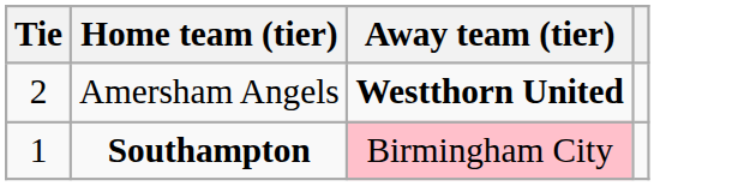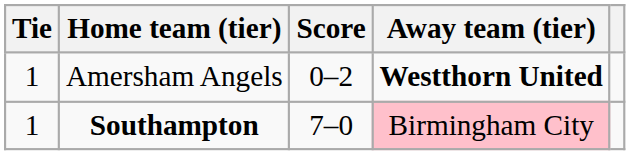 <table class="wikitable" style="text-align:center; font-size:85%">
 <tr>
 <th>Tie</th>
 <th>Home team (tier)</th>
+<th>Score</th>
 <th>Away team (tier)</th>
 <th></th>
 </tr>
 <tr>
-<td align="center">2</td>
+<td align="center">1</td>
 <td>Amersham Angels</td>
+<td align="center">0–2</td>
 <td><strong>Westthorn United</strong></td>
 <td></td>
 </tr>
 <tr>
 <td align="center">1</td>
 <td><strong>Southampton</strong></td>
+<td align="center">7–0</td>
 <td style="background: pink;">Birmingham City</td>
 <td></td>
 </tr>
 </table>
